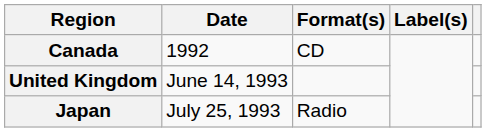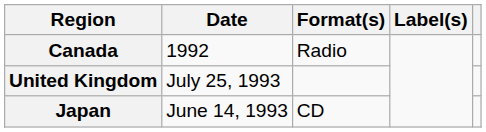 <table class="wikitable plainrowheaders">
 <tr>
 <th scope="col">Region</th>
 <th scope="col">Date</th>
 <th scope="col">Format(s)</th>
 <th scope="col">Label(s)</th>
 <th scope="col"></th>
 </tr>
 <tr>
 <th scope="row">Canada</th>
 <td>1992</td>
-<td>CD</td>
+<td>Radio</td>
 <td rowspan="3"></td>
 <td></td>
 </tr>
 <tr>
 <th scope="row">United Kingdom</th>
-<td>June 14, 1993</td>
+<td>July 25, 1993</td>
 <td></td>
 <td></td>
 </tr>
 <tr>
 <th scope="row">Japan</th>
-<td>July 25, 1993</td>
-<td>Radio</td>
+<td>June 14, 1993</td>
+<td>CD</td>
 <td></td>
 </tr>
 </table>
